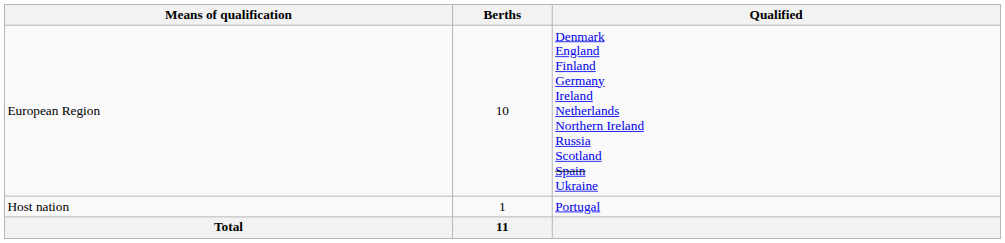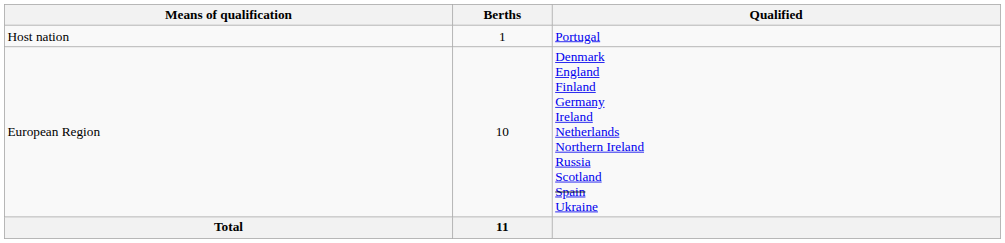 <table class="wikitable" style="width:95%;">
 <tr>
 <th width=45%>Means of qualification</th>
 <th width=10%>Berths</th>
 <th width=45%>Qualified</th>
 </tr>
 <tr>
+<td>Host nation</td>
+<td align=center>1</td>
+<td> <a href='#'>Portugal</a></td>
+</tr>
+<tr>
 <td>European Region</td>
 <td align=center>10</td>
 <td> <a href='#'>Denmark</a><br> <a href='#'>England</a><br> <a href='#'>Finland</a><br> <a href='#'>Germany</a><br> <a href='#'>Ireland</a><br> <a href='#'>Netherlands</a><br> <a href='#'>Northern Ireland</a><br> <a href='#'>Russia</a><br> <a href='#'>Scotland</a><br> <s><a href='#'>Spain</a></s><br> <a href='#'>Ukraine</a></td>
-</tr>
-<tr>
-<td>Host nation</td>
-<td align=center>1</td>
-<td> <a href='#'>Portugal</a></td>
 </tr>
 <tr>
 <th>Total</th>
 <th>11</th>
 <th></th>
 </tr>
 </table>
